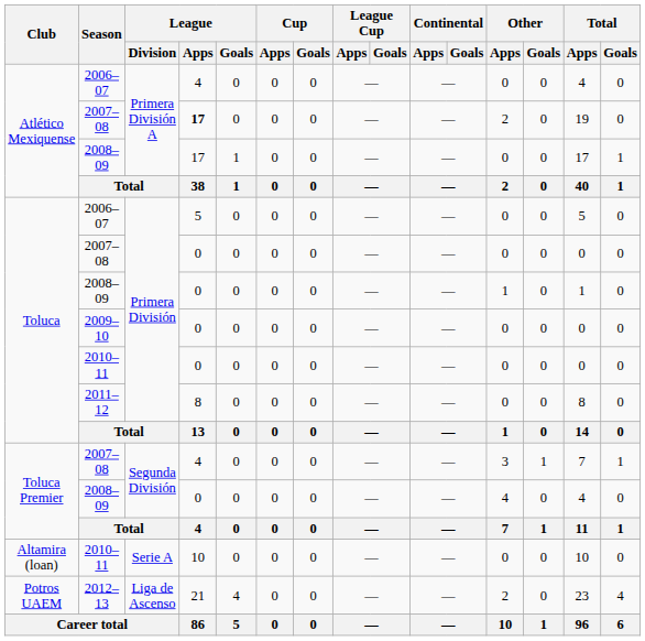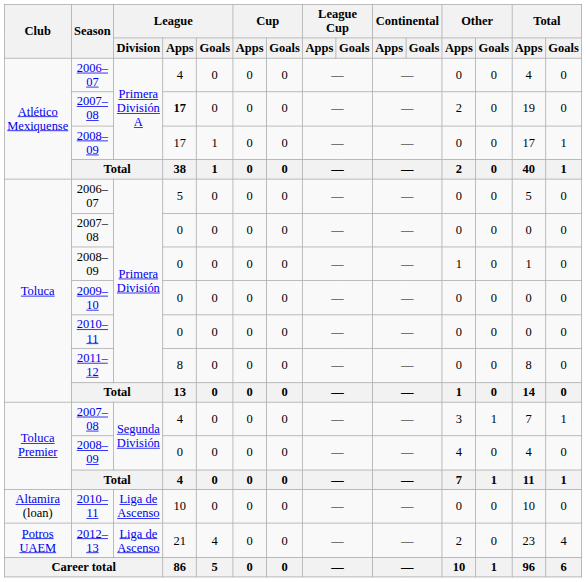 <table class="wikitable" style="text-align:center">
 <tr>
 <th rowspan="2">Club</th>
 <th rowspan="2">Season</th>
 <th colspan="3">League</th>
 <th colspan="2">Cup</th>
 <th colspan="2">League Cup</th>
 <th colspan="2">Continental</th>
 <th colspan="2">Other</th>
 <th colspan="2">Total</th>
 </tr>
 <tr>
 <th>Division</th>
 <th>Apps</th>
 <th>Goals</th>
 <th>Apps</th>
 <th>Goals</th>
 <th>Apps</th>
 <th>Goals</th>
 <th>Apps</th>
 <th>Goals</th>
 <th>Apps</th>
 <th>Goals</th>
 <th>Apps</th>
 <th>Goals</th>
 </tr>
 <tr>
 <td rowspan="4"><a href='#'>Atlético Mexiquense</a></td>
 <td><a href='#'>2006–07</a></td>
 <td rowspan="3"><a href='#'>Primera División A</a></td>
 <td>4</td>
 <td>0</td>
 <td>0</td>
 <td>0</td>
 <td colspan="2">—</td>
 <td colspan="2">—</td>
 <td>0</td>
 <td>0</td>
 <td>4</td>
 <td>0</td>
 </tr>
 <tr>
 <td><a href='#'>2007–08</a></td>
 <td><strong>17</strong></td>
 <td>0</td>
 <td>0</td>
 <td>0</td>
 <td colspan="2">—</td>
 <td colspan="2">—</td>
 <td>2</td>
 <td>0</td>
 <td>19</td>
 <td>0</td>
 </tr>
 <tr>
 <td><a href='#'>2008–09</a></td>
 <td>17</td>
 <td>1</td>
 <td>0</td>
 <td>0</td>
 <td colspan="2">—</td>
 <td colspan="2">—</td>
 <td>0</td>
 <td>0</td>
 <td>17</td>
 <td>1</td>
 </tr>
 <tr>
 <th colspan="2">Total</th>
 <th>38</th>
 <th>1</th>
 <th>0</th>
 <th>0</th>
 <th colspan="2">—</th>
 <th colspan="2">—</th>
 <th>2</th>
 <th>0</th>
 <th>40</th>
 <th>1</th>
 </tr>
 <tr>
 <td rowspan="7"><a href='#'>Toluca</a></td>
 <td>2006–07</td>
 <td rowspan="6"><a href='#'>Primera División</a></td>
 <td>5</td>
 <td>0</td>
 <td>0</td>
 <td>0</td>
 <td colspan="2">—</td>
 <td colspan="2">—</td>
 <td>0</td>
 <td>0</td>
 <td>5</td>
 <td>0</td>
 </tr>
 <tr>
 <td>2007–08</td>
 <td>0</td>
 <td>0</td>
 <td>0</td>
 <td>0</td>
 <td colspan="2">—</td>
 <td colspan="2">—</td>
 <td>0</td>
 <td>0</td>
 <td>0</td>
 <td>0</td>
 </tr>
 <tr>
 <td>2008–09</td>
 <td>0</td>
 <td>0</td>
 <td>0</td>
 <td>0</td>
 <td colspan="2">—</td>
 <td colspan="2">—</td>
 <td>1</td>
 <td>0</td>
 <td>1</td>
 <td>0</td>
 </tr>
 <tr>
 <td><a href='#'>2009–10</a></td>
 <td>0</td>
 <td>0</td>
 <td>0</td>
 <td>0</td>
 <td colspan="2">—</td>
 <td colspan="2">—</td>
 <td>0</td>
 <td>0</td>
 <td>0</td>
 <td>0</td>
 </tr>
 <tr>
 <td><a href='#'>2010–11</a></td>
 <td>0</td>
 <td>0</td>
 <td>0</td>
 <td>0</td>
 <td colspan="2">—</td>
 <td colspan="2">—</td>
 <td>0</td>
 <td>0</td>
 <td>0</td>
 <td>0</td>
 </tr>
 <tr>
 <td><a href='#'>2011–12</a></td>
 <td>8</td>
 <td>0</td>
 <td>0</td>
 <td>0</td>
 <td colspan="2">—</td>
 <td colspan="2">—</td>
 <td>0</td>
 <td>0</td>
 <td>8</td>
 <td>0</td>
 </tr>
 <tr>
 <th colspan="2">Total</th>
 <th>13</th>
 <th>0</th>
 <th>0</th>
 <th>0</th>
 <th colspan="2">—</th>
 <th colspan="2">—</th>
 <th>1</th>
 <th>0</th>
 <th>14</th>
 <th>0</th>
 </tr>
 <tr>
 <td rowspan="3"><a href='#'>Toluca Premier</a></td>
 <td><a href='#'>2007–08</a></td>
 <td rowspan="2"><a href='#'>Segunda División</a></td>
 <td>4</td>
 <td>0</td>
 <td>0</td>
 <td>0</td>
 <td colspan="2">—</td>
 <td colspan="2">—</td>
 <td>3</td>
 <td>1</td>
 <td>7</td>
 <td>1</td>
 </tr>
 <tr>
 <td><a href='#'>2008–09</a></td>
 <td>0</td>
 <td>0</td>
 <td>0</td>
 <td>0</td>
 <td colspan="2">—</td>
 <td colspan="2">—</td>
 <td>4</td>
 <td>0</td>
 <td>4</td>
 <td>0</td>
 </tr>
 <tr>
 <th colspan="2">Total</th>
 <th>4</th>
 <th>0</th>
 <th>0</th>
 <th>0</th>
 <th colspan="2">—</th>
 <th colspan="2">—</th>
 <th>7</th>
 <th>1</th>
 <th>11</th>
 <th>1</th>
 </tr>
 <tr>
 <td rowspan="1"><a href='#'>Altamira</a> (loan)</td>
 <td><a href='#'>2010–11</a></td>
-<td rowspan="1"><a href='#'>Serie A</a></td>
+<td rowspan="1"><a href='#'>Liga de Ascenso</a></td>
 <td>10</td>
 <td>0</td>
 <td>0</td>
 <td>0</td>
 <td colspan="2">—</td>
 <td colspan="2">—</td>
 <td>0</td>
 <td>0</td>
 <td>10</td>
 <td>0</td>
 </tr>
 <tr>
 <td rowspan="1"><a href='#'>Potros UAEM</a></td>
 <td><a href='#'>2012–13</a></td>
 <td rowspan="1"><a href='#'>Liga de Ascenso</a></td>
 <td>21</td>
 <td>4</td>
 <td>0</td>
 <td>0</td>
 <td colspan="2">—</td>
 <td colspan="2">—</td>
 <td>2</td>
 <td>0</td>
 <td>23</td>
 <td>4</td>
 </tr>
 <tr>
 <th colspan="3">Career total</th>
 <th>86</th>
 <th>5</th>
 <th>0</th>
 <th>0</th>
 <th colspan="2">—</th>
 <th colspan="2">—</th>
 <th>10</th>
 <th>1</th>
 <th>96</th>
 <th>6</th>
 </tr>
 </table>
